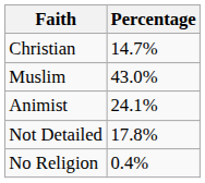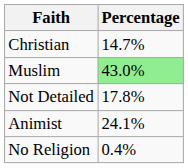 <table class="wikitable">
 <tr>
 <th>Faith</th>
 <th>Percentage</th>
 </tr>
 <tr>
 <td>Christian</td>
 <td>14.7%</td>
 </tr>
 <tr>
 <td>Muslim</td>
-<td>43.0%</td>
+<td style="background: lightgreen;">43.0%</td>
+</tr>
+<tr>
+<td>Not Detailed</td>
+<td>17.8%</td>
 </tr>
 <tr>
 <td>Animist</td>
 <td>24.1%</td>
 </tr>
 <tr>
-<td>Not Detailed</td>
-<td>17.8%</td>
-</tr>
-<tr>
 <td>No Religion</td>
 <td>0.4%</td>
 </tr>
 </table>
